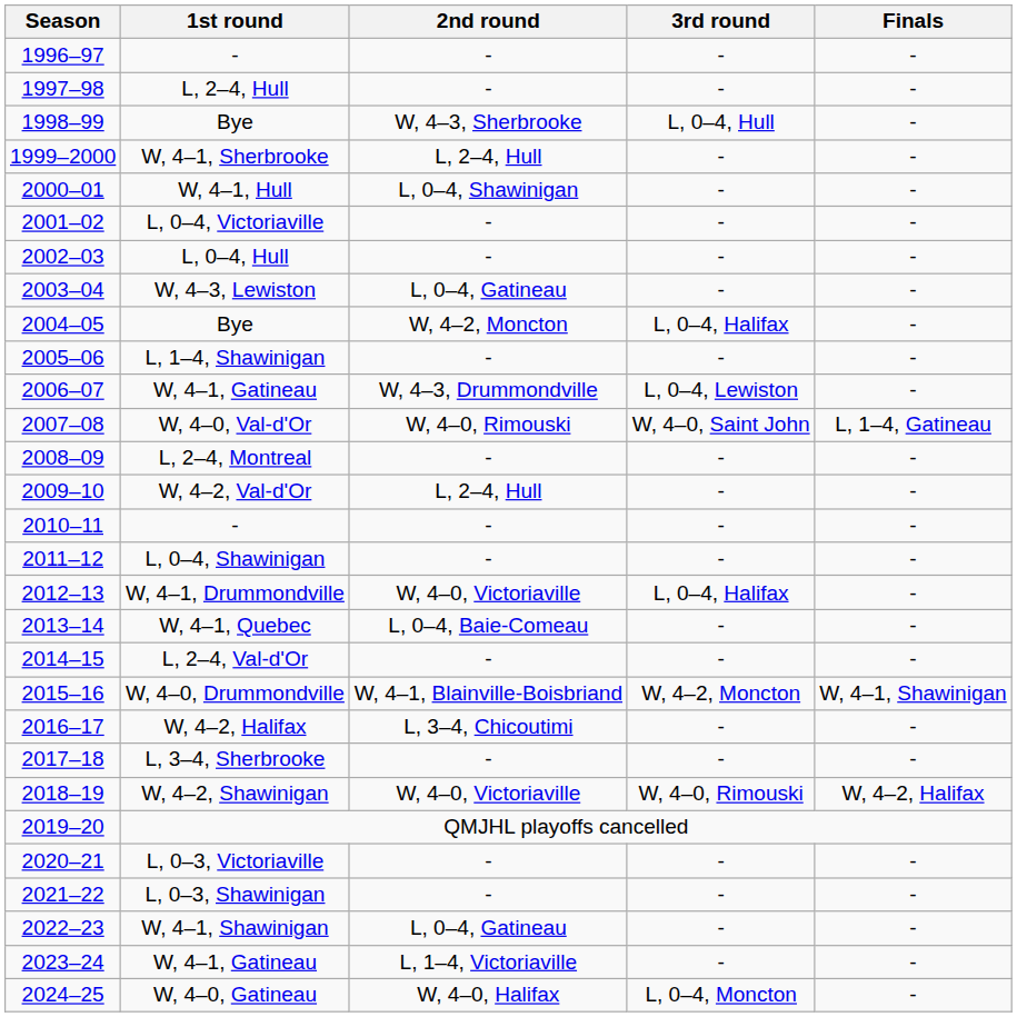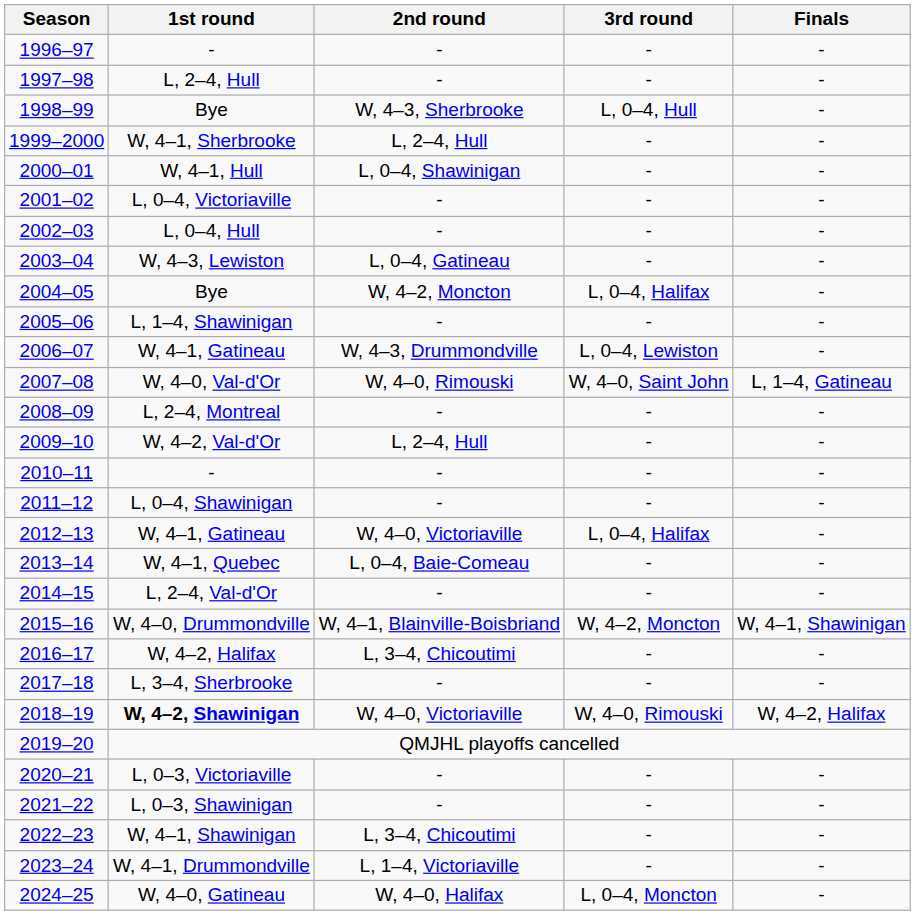 <table class="wikitable" style="text-align:center">
 <tr>
 <th>Season</th>
 <th>1st round</th>
 <th>2nd round</th>
 <th>3rd round</th>
 <th>Finals</th>
 </tr>
 <tr>
 <td><a href='#'>1996–97</a></td>
 <td>-</td>
 <td>-</td>
 <td>-</td>
 <td>-</td>
 </tr>
 <tr>
 <td><a href='#'>1997–98</a></td>
 <td>L, 2–4, <a href='#'>Hull</a></td>
 <td>-</td>
 <td>-</td>
 <td>-</td>
 </tr>
 <tr>
 <td><a href='#'>1998–99</a></td>
 <td>Bye</td>
 <td>W, 4–3, <a href='#'>Sherbrooke</a></td>
 <td>L, 0–4, <a href='#'>Hull</a></td>
 <td>-</td>
 </tr>
 <tr>
 <td><a href='#'>1999–2000</a></td>
 <td>W, 4–1, <a href='#'>Sherbrooke</a></td>
 <td>L, 2–4, <a href='#'>Hull</a></td>
 <td>-</td>
 <td>-</td>
 </tr>
 <tr>
 <td><a href='#'>2000–01</a></td>
 <td>W, 4–1, <a href='#'>Hull</a></td>
 <td>L, 0–4, <a href='#'>Shawinigan</a></td>
 <td>-</td>
 <td>-</td>
 </tr>
 <tr>
 <td><a href='#'>2001–02</a></td>
 <td>L, 0–4, <a href='#'>Victoriaville</a></td>
 <td>-</td>
 <td>-</td>
 <td>-</td>
 </tr>
 <tr>
 <td><a href='#'>2002–03</a></td>
 <td>L, 0–4, <a href='#'>Hull</a></td>
 <td>-</td>
 <td>-</td>
 <td>-</td>
 </tr>
 <tr>
 <td><a href='#'>2003–04</a></td>
 <td>W, 4–3, <a href='#'>Lewiston</a></td>
 <td>L, 0–4, <a href='#'>Gatineau</a></td>
 <td>-</td>
 <td>-</td>
 </tr>
 <tr>
 <td><a href='#'>2004–05</a></td>
 <td>Bye</td>
 <td>W, 4–2, <a href='#'>Moncton</a></td>
 <td>L, 0–4, <a href='#'>Halifax</a></td>
 <td>-</td>
 </tr>
 <tr>
 <td><a href='#'>2005–06</a></td>
 <td>L, 1–4, <a href='#'>Shawinigan</a></td>
 <td>-</td>
 <td>-</td>
 <td>-</td>
 </tr>
 <tr>
 <td><a href='#'>2006–07</a></td>
 <td>W, 4–1, <a href='#'>Gatineau</a></td>
 <td>W, 4–3, <a href='#'>Drummondville</a></td>
 <td>L, 0–4, <a href='#'>Lewiston</a></td>
 <td>-</td>
 </tr>
 <tr>
 <td><a href='#'>2007–08</a></td>
 <td>W, 4–0, <a href='#'>Val-d'Or</a></td>
 <td>W, 4–0, <a href='#'>Rimouski</a></td>
 <td>W, 4–0, <a href='#'>Saint John</a></td>
 <td>L, 1–4, <a href='#'>Gatineau</a></td>
 </tr>
 <tr>
 <td><a href='#'>2008–09</a></td>
 <td>L, 2–4, <a href='#'>Montreal</a></td>
 <td>-</td>
 <td>-</td>
 <td>-</td>
 </tr>
 <tr>
 <td><a href='#'>2009–10</a></td>
 <td>W, 4–2, <a href='#'>Val-d'Or</a></td>
 <td>L, 2–4, <a href='#'>Hull</a></td>
 <td>-</td>
 <td>-</td>
 </tr>
 <tr>
 <td><a href='#'>2010–11</a></td>
 <td>-</td>
 <td>-</td>
 <td>-</td>
 <td>-</td>
 </tr>
 <tr>
 <td><a href='#'>2011–12</a></td>
 <td>L, 0–4, <a href='#'>Shawinigan</a></td>
 <td>-</td>
 <td>-</td>
 <td>-</td>
 </tr>
 <tr>
 <td><a href='#'>2012–13</a></td>
-<td>W, 4–1, <a href='#'>Drummondville</a></td>
+<td>W, 4–1, <a href='#'>Gatineau</a></td>
 <td>W, 4–0, <a href='#'>Victoriaville</a></td>
 <td>L, 0–4, <a href='#'>Halifax</a></td>
 <td>-</td>
 </tr>
 <tr>
 <td><a href='#'>2013–14</a></td>
 <td>W, 4–1, <a href='#'>Quebec</a></td>
 <td>L, 0–4, <a href='#'>Baie-Comeau</a></td>
 <td>-</td>
 <td>-</td>
 </tr>
 <tr>
 <td><a href='#'>2014–15</a></td>
 <td>L, 2–4, <a href='#'>Val-d'Or</a></td>
 <td>-</td>
 <td>-</td>
 <td>-</td>
 </tr>
 <tr>
 <td><a href='#'>2015–16</a></td>
 <td>W, 4–0, <a href='#'>Drummondville</a></td>
 <td>W, 4–1, <a href='#'>Blainville-Boisbriand</a></td>
 <td>W, 4–2, <a href='#'>Moncton</a></td>
 <td>W, 4–1, <a href='#'>Shawinigan</a></td>
 </tr>
 <tr>
 <td><a href='#'>2016–17</a></td>
 <td>W, 4–2, <a href='#'>Halifax</a></td>
 <td>L, 3–4, <a href='#'>Chicoutimi</a></td>
 <td>-</td>
 <td>-</td>
 </tr>
 <tr>
 <td><a href='#'>2017–18</a></td>
 <td>L, 3–4, <a href='#'>Sherbrooke</a></td>
 <td>-</td>
 <td>-</td>
 <td>-</td>
 </tr>
 <tr>
 <td><a href='#'>2018–19</a></td>
-<td>W, 4–2, <a href='#'>Shawinigan</a></td>
+<td><strong>W, 4–2, <a href='#'>Shawinigan</a></strong></td>
 <td>W, 4–0, <a href='#'>Victoriaville</a></td>
 <td>W, 4–0, <a href='#'>Rimouski</a></td>
 <td>W, 4–2, <a href='#'>Halifax</a></td>
 </tr>
 <tr>
 <td><a href='#'>2019–20</a></td>
 <td colspan="4">QMJHL playoffs cancelled</td>
 </tr>
 <tr>
 <td><a href='#'>2020–21</a></td>
 <td>L, 0–3, <a href='#'>Victoriaville</a></td>
 <td>-</td>
 <td>-</td>
 <td>-</td>
 </tr>
 <tr>
 <td><a href='#'>2021–22</a></td>
 <td>L, 0–3, <a href='#'>Shawinigan</a></td>
 <td>-</td>
 <td>-</td>
 <td>-</td>
 </tr>
 <tr>
 <td><a href='#'>2022–23</a></td>
 <td>W, 4–1, <a href='#'>Shawinigan</a></td>
-<td>L, 0–4, <a href='#'>Gatineau</a></td>
+<td>L, 3–4, <a href='#'>Chicoutimi</a></td>
 <td>-</td>
 <td>-</td>
 </tr>
 <tr>
 <td><a href='#'>2023–24</a></td>
-<td>W, 4–1, <a href='#'>Gatineau</a></td>
+<td>W, 4–1, <a href='#'>Drummondville</a></td>
 <td>L, 1–4, <a href='#'>Victoriaville</a></td>
 <td>-</td>
 <td>-</td>
 </tr>
 <tr>
 <td><a href='#'>2024–25</a></td>
 <td>W, 4–0, <a href='#'>Gatineau</a></td>
 <td>W, 4–0, <a href='#'>Halifax</a></td>
 <td>L, 0–4, <a href='#'>Moncton</a></td>
 <td>-</td>
 </tr>
 </table>
